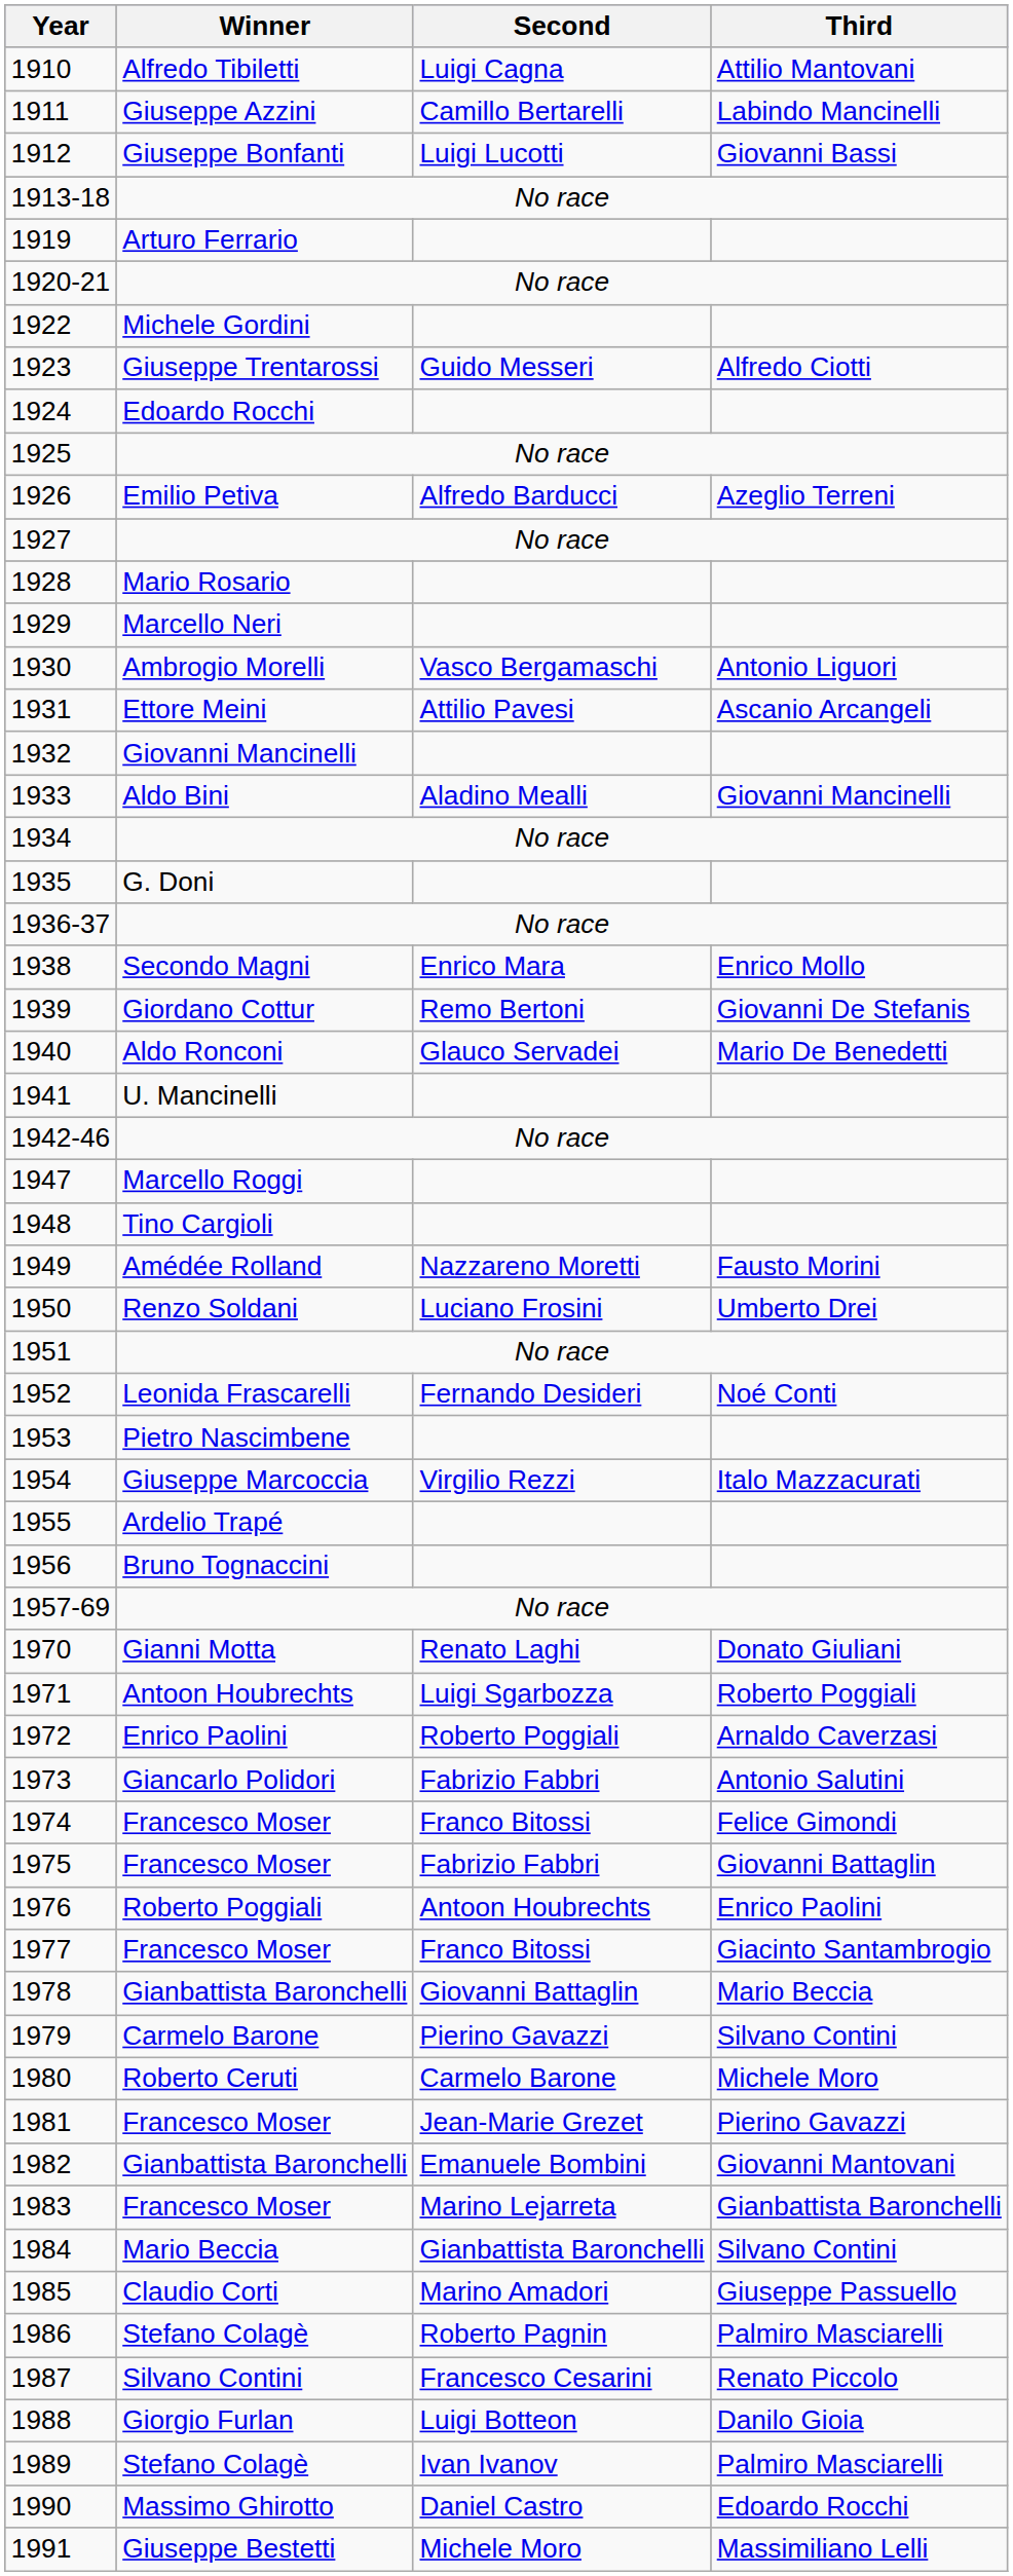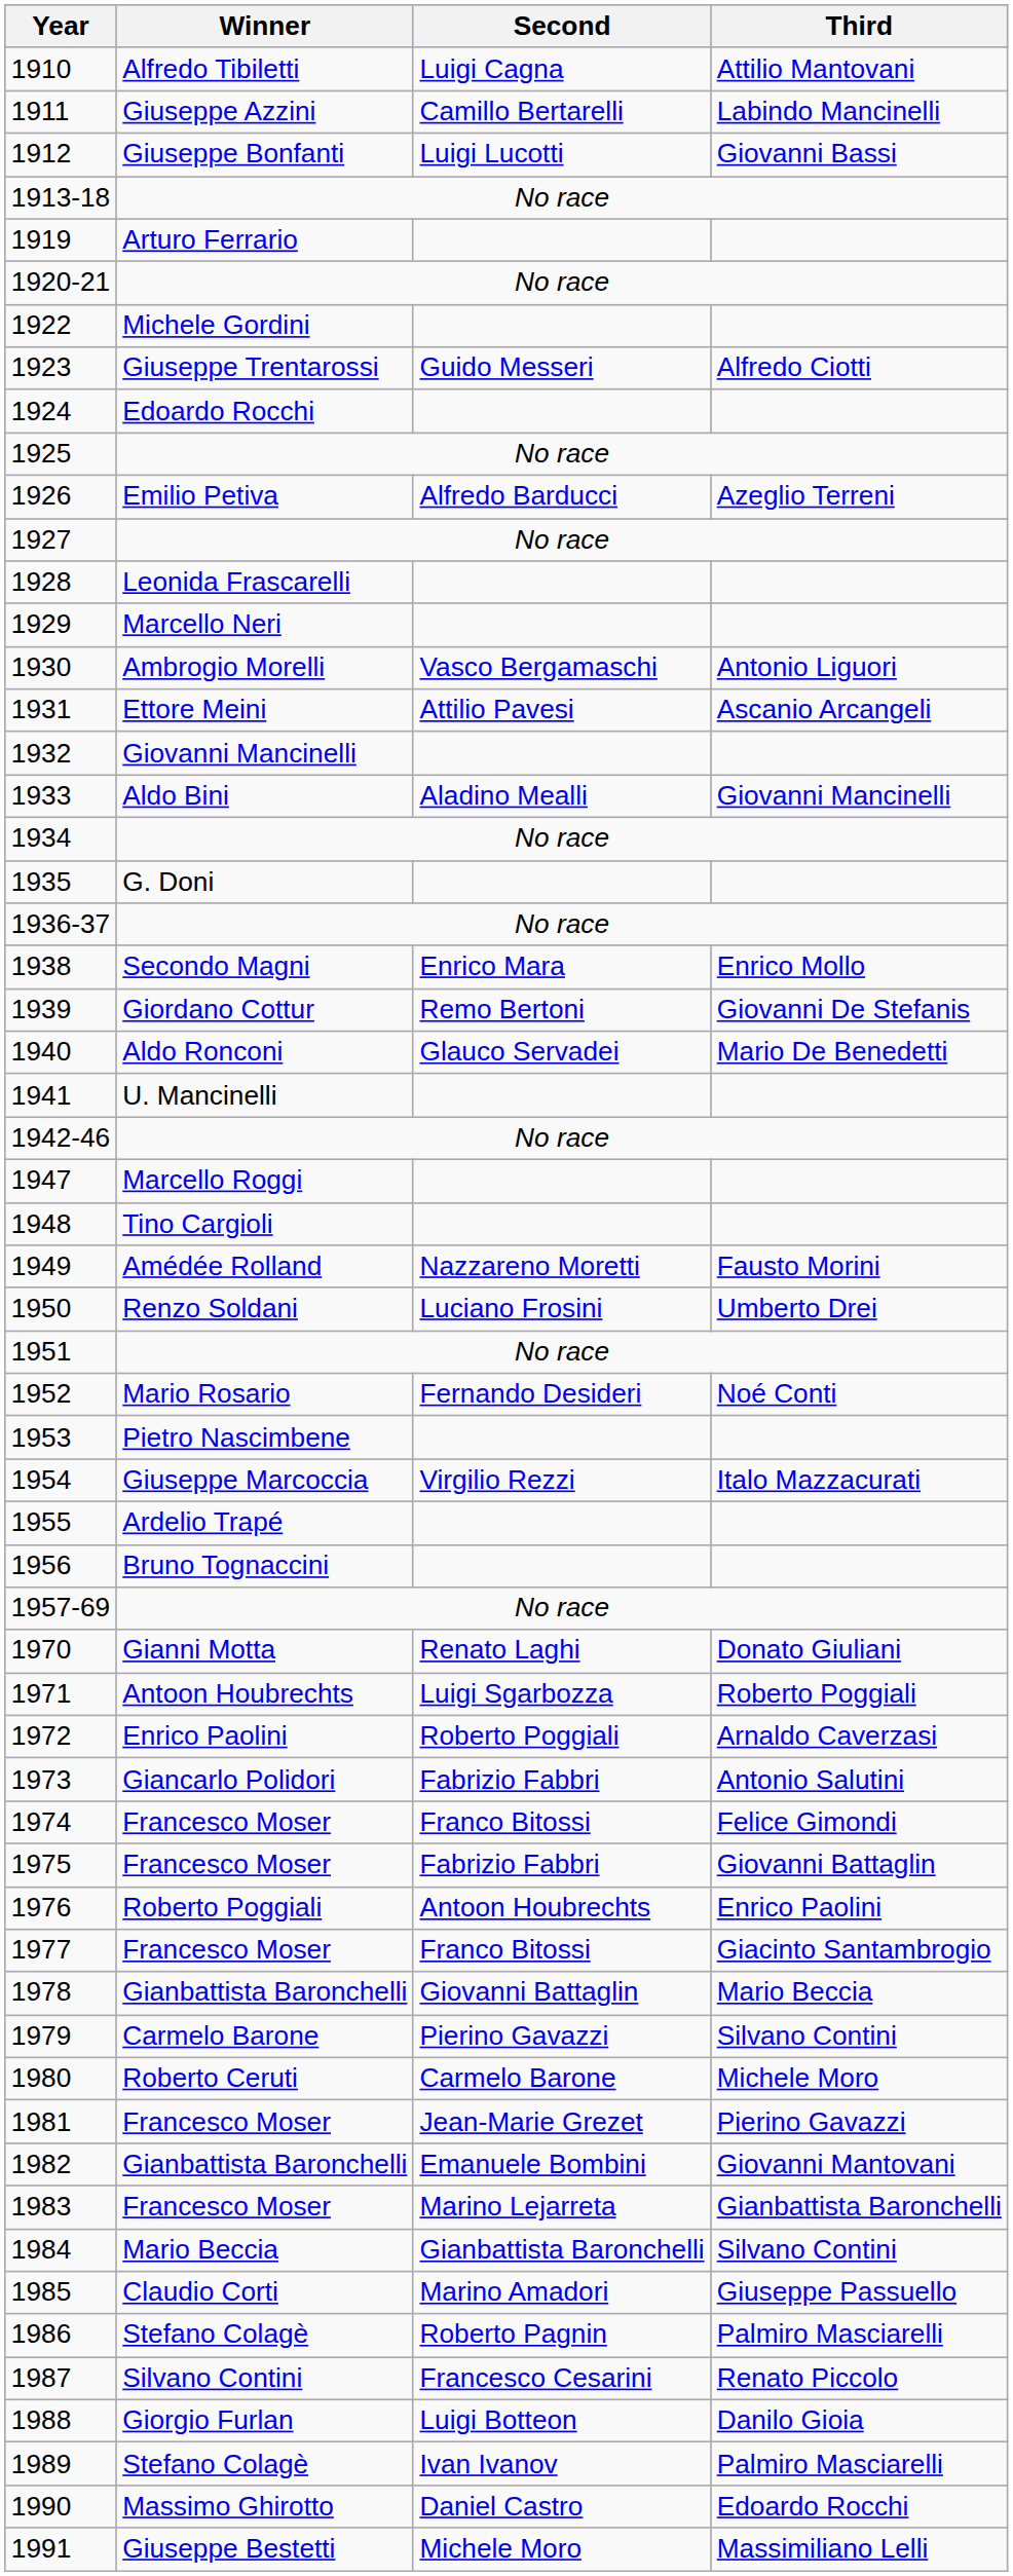 <table class="wikitable">
 <tr style="background:#ccccff;">
 <th>Year</th>
 <th>Winner</th>
 <th>Second</th>
 <th>Third</th>
 </tr>
 <tr>
 <td>1910</td>
 <td> <a href='#'>Alfredo Tibiletti</a></td>
 <td> <a href='#'>Luigi Cagna</a></td>
 <td> <a href='#'>Attilio Mantovani</a></td>
 </tr>
 <tr>
 <td>1911</td>
 <td> <a href='#'>Giuseppe Azzini</a></td>
 <td> <a href='#'>Camillo Bertarelli</a></td>
 <td> <a href='#'>Labindo Mancinelli</a></td>
 </tr>
 <tr>
 <td>1912</td>
 <td> <a href='#'>Giuseppe Bonfanti</a></td>
 <td> <a href='#'>Luigi Lucotti</a></td>
 <td> <a href='#'>Giovanni Bassi</a></td>
 </tr>
 <tr>
 <td>1913-18</td>
 <td colspan=3 align=center><em>No race</em></td>
 </tr>
 <tr>
 <td>1919</td>
 <td> <a href='#'>Arturo Ferrario</a></td>
 <td></td>
 <td></td>
 </tr>
 <tr>
 <td>1920-21</td>
 <td colspan=3 align=center><em>No race</em></td>
 </tr>
 <tr>
 <td>1922</td>
 <td> <a href='#'>Michele Gordini</a></td>
 <td></td>
 <td></td>
 </tr>
 <tr>
 <td>1923</td>
 <td> <a href='#'>Giuseppe Trentarossi</a></td>
 <td> <a href='#'>Guido Messeri</a></td>
 <td> <a href='#'>Alfredo Ciotti</a></td>
 </tr>
 <tr>
 <td>1924</td>
 <td> <a href='#'>Edoardo Rocchi</a></td>
 <td></td>
 <td></td>
 </tr>
 <tr>
 <td>1925</td>
 <td colspan=3 align=center><em>No race</em></td>
 </tr>
 <tr>
 <td>1926</td>
 <td> <a href='#'>Emilio Petiva</a></td>
 <td> <a href='#'>Alfredo Barducci</a></td>
 <td> <a href='#'>Azeglio Terreni</a></td>
 </tr>
 <tr>
 <td>1927</td>
 <td colspan=3 align=center><em>No race</em></td>
 </tr>
 <tr>
 <td>1928</td>
-<td> <a href='#'>Mario Rosario</a></td>
+<td> <a href='#'>Leonida Frascarelli</a></td>
 <td></td>
 <td></td>
 </tr>
 <tr>
 <td>1929</td>
 <td> <a href='#'>Marcello Neri</a></td>
 <td></td>
 <td></td>
 </tr>
 <tr>
 <td>1930</td>
 <td> <a href='#'>Ambrogio Morelli</a></td>
 <td> <a href='#'>Vasco Bergamaschi</a></td>
 <td> <a href='#'>Antonio Liguori</a></td>
 </tr>
 <tr>
 <td>1931</td>
 <td> <a href='#'>Ettore Meini</a></td>
 <td> <a href='#'>Attilio Pavesi</a></td>
 <td> <a href='#'>Ascanio Arcangeli</a></td>
 </tr>
 <tr>
 <td>1932</td>
 <td> <a href='#'>Giovanni Mancinelli</a></td>
 <td></td>
 <td></td>
 </tr>
 <tr>
 <td>1933</td>
 <td> <a href='#'>Aldo Bini</a></td>
 <td> <a href='#'>Aladino Mealli</a></td>
 <td> <a href='#'>Giovanni Mancinelli</a></td>
 </tr>
 <tr>
 <td>1934</td>
 <td colspan=3 align=center><em>No race</em></td>
 </tr>
 <tr>
 <td>1935</td>
 <td> G. Doni</td>
 <td></td>
 <td></td>
 </tr>
 <tr>
 <td>1936-37</td>
 <td colspan=3 align=center><em>No race</em></td>
 </tr>
 <tr>
 <td>1938</td>
 <td> <a href='#'>Secondo Magni</a></td>
 <td> <a href='#'>Enrico Mara</a></td>
 <td> <a href='#'>Enrico Mollo</a></td>
 </tr>
 <tr>
 <td>1939</td>
 <td> <a href='#'>Giordano Cottur</a></td>
 <td> <a href='#'>Remo Bertoni</a></td>
 <td> <a href='#'>Giovanni De Stefanis</a></td>
 </tr>
 <tr>
 <td>1940</td>
 <td> <a href='#'>Aldo Ronconi</a></td>
 <td> <a href='#'>Glauco Servadei</a></td>
 <td> <a href='#'>Mario De Benedetti</a></td>
 </tr>
 <tr>
 <td>1941</td>
 <td> U. Mancinelli</td>
 <td></td>
 <td></td>
 </tr>
 <tr>
 <td>1942-46</td>
 <td colspan=3 align=center><em>No race</em></td>
 </tr>
 <tr>
 <td>1947</td>
 <td> <a href='#'>Marcello Roggi</a></td>
 <td></td>
 <td></td>
 </tr>
 <tr>
 <td>1948</td>
 <td> <a href='#'>Tino Cargioli</a></td>
 <td></td>
 <td></td>
 </tr>
 <tr>
 <td>1949</td>
 <td> <a href='#'>Amédée Rolland</a></td>
 <td> <a href='#'>Nazzareno Moretti</a></td>
 <td> <a href='#'>Fausto Morini</a></td>
 </tr>
 <tr>
 <td>1950</td>
 <td> <a href='#'>Renzo Soldani</a></td>
 <td> <a href='#'>Luciano Frosini</a></td>
 <td> <a href='#'>Umberto Drei</a></td>
 </tr>
 <tr>
 <td>1951</td>
 <td colspan=3 align=center><em>No race</em></td>
 </tr>
 <tr>
 <td>1952</td>
-<td> <a href='#'>Leonida Frascarelli</a></td>
+<td> <a href='#'>Mario Rosario</a></td>
 <td> <a href='#'>Fernando Desideri</a></td>
 <td> <a href='#'>Noé Conti</a></td>
 </tr>
 <tr>
 <td>1953</td>
 <td> <a href='#'>Pietro Nascimbene</a></td>
 <td></td>
 <td></td>
 </tr>
 <tr>
 <td>1954</td>
 <td> <a href='#'>Giuseppe Marcoccia</a></td>
 <td> <a href='#'>Virgilio Rezzi</a></td>
 <td> <a href='#'>Italo Mazzacurati</a></td>
 </tr>
 <tr>
 <td>1955</td>
 <td> <a href='#'>Ardelio Trapé</a></td>
 <td></td>
 <td></td>
 </tr>
 <tr>
 <td>1956</td>
 <td> <a href='#'>Bruno Tognaccini</a></td>
 <td></td>
 <td></td>
 </tr>
 <tr>
 <td>1957-69</td>
 <td colspan=3 align=center><em>No race</em></td>
 </tr>
 <tr>
 <td>1970</td>
 <td> <a href='#'>Gianni Motta</a></td>
 <td> <a href='#'>Renato Laghi</a></td>
 <td> <a href='#'>Donato Giuliani</a></td>
 </tr>
 <tr>
 <td>1971</td>
 <td> <a href='#'>Antoon Houbrechts</a></td>
 <td> <a href='#'>Luigi Sgarbozza</a></td>
 <td> <a href='#'>Roberto Poggiali</a></td>
 </tr>
 <tr>
 <td>1972</td>
 <td> <a href='#'>Enrico Paolini</a></td>
 <td> <a href='#'>Roberto Poggiali</a></td>
 <td> <a href='#'>Arnaldo Caverzasi</a></td>
 </tr>
 <tr>
 <td>1973</td>
 <td> <a href='#'>Giancarlo Polidori</a></td>
 <td> <a href='#'>Fabrizio Fabbri</a></td>
 <td> <a href='#'>Antonio Salutini</a></td>
 </tr>
 <tr>
 <td>1974</td>
 <td> <a href='#'>Francesco Moser</a></td>
 <td> <a href='#'>Franco Bitossi</a></td>
 <td> <a href='#'>Felice Gimondi</a></td>
 </tr>
 <tr>
 <td>1975</td>
 <td> <a href='#'>Francesco Moser</a></td>
 <td> <a href='#'>Fabrizio Fabbri</a></td>
 <td> <a href='#'>Giovanni Battaglin</a></td>
 </tr>
 <tr>
 <td>1976</td>
 <td> <a href='#'>Roberto Poggiali</a></td>
 <td> <a href='#'>Antoon Houbrechts</a></td>
 <td> <a href='#'>Enrico Paolini</a></td>
 </tr>
 <tr>
 <td>1977</td>
 <td> <a href='#'>Francesco Moser</a></td>
 <td> <a href='#'>Franco Bitossi</a></td>
 <td> <a href='#'>Giacinto Santambrogio</a></td>
 </tr>
 <tr>
 <td>1978</td>
 <td> <a href='#'>Gianbattista Baronchelli</a></td>
 <td> <a href='#'>Giovanni Battaglin</a></td>
 <td> <a href='#'>Mario Beccia</a></td>
 </tr>
 <tr>
 <td>1979</td>
 <td> <a href='#'>Carmelo Barone</a></td>
 <td> <a href='#'>Pierino Gavazzi</a></td>
 <td> <a href='#'>Silvano Contini</a></td>
 </tr>
 <tr>
 <td>1980</td>
 <td> <a href='#'>Roberto Ceruti</a></td>
 <td> <a href='#'>Carmelo Barone</a></td>
 <td> <a href='#'>Michele Moro</a></td>
 </tr>
 <tr>
 <td>1981</td>
 <td> <a href='#'>Francesco Moser</a></td>
 <td> <a href='#'>Jean-Marie Grezet</a></td>
 <td> <a href='#'>Pierino Gavazzi</a></td>
 </tr>
 <tr>
 <td>1982</td>
 <td> <a href='#'>Gianbattista Baronchelli</a></td>
 <td> <a href='#'>Emanuele Bombini</a></td>
 <td> <a href='#'>Giovanni Mantovani</a></td>
 </tr>
 <tr>
 <td>1983</td>
 <td> <a href='#'>Francesco Moser</a></td>
 <td> <a href='#'>Marino Lejarreta</a></td>
 <td> <a href='#'>Gianbattista Baronchelli</a></td>
 </tr>
 <tr>
 <td>1984</td>
 <td> <a href='#'>Mario Beccia</a></td>
 <td> <a href='#'>Gianbattista Baronchelli</a></td>
 <td> <a href='#'>Silvano Contini</a></td>
 </tr>
 <tr>
 <td>1985</td>
 <td> <a href='#'>Claudio Corti</a></td>
 <td> <a href='#'>Marino Amadori</a></td>
 <td> <a href='#'>Giuseppe Passuello</a></td>
 </tr>
 <tr>
 <td>1986</td>
 <td> <a href='#'>Stefano Colagè</a></td>
 <td> <a href='#'>Roberto Pagnin</a></td>
 <td> <a href='#'>Palmiro Masciarelli</a></td>
 </tr>
 <tr>
 <td>1987</td>
 <td> <a href='#'>Silvano Contini</a></td>
 <td> <a href='#'>Francesco Cesarini</a></td>
 <td> <a href='#'>Renato Piccolo</a></td>
 </tr>
 <tr>
 <td>1988</td>
 <td> <a href='#'>Giorgio Furlan</a></td>
 <td> <a href='#'>Luigi Botteon</a></td>
 <td> <a href='#'>Danilo Gioia</a></td>
 </tr>
 <tr>
 <td>1989</td>
 <td> <a href='#'>Stefano Colagè</a></td>
 <td> <a href='#'>Ivan Ivanov</a></td>
 <td> <a href='#'>Palmiro Masciarelli</a></td>
 </tr>
 <tr>
 <td>1990</td>
 <td> <a href='#'>Massimo Ghirotto</a></td>
 <td> <a href='#'>Daniel Castro</a></td>
 <td> <a href='#'>Edoardo Rocchi</a></td>
 </tr>
 <tr>
 <td>1991</td>
 <td> <a href='#'>Giuseppe Bestetti</a></td>
 <td> <a href='#'>Michele Moro</a></td>
 <td> <a href='#'>Massimiliano Lelli</a></td>
 </tr>
 <tr>
 </tr>
 </table>
